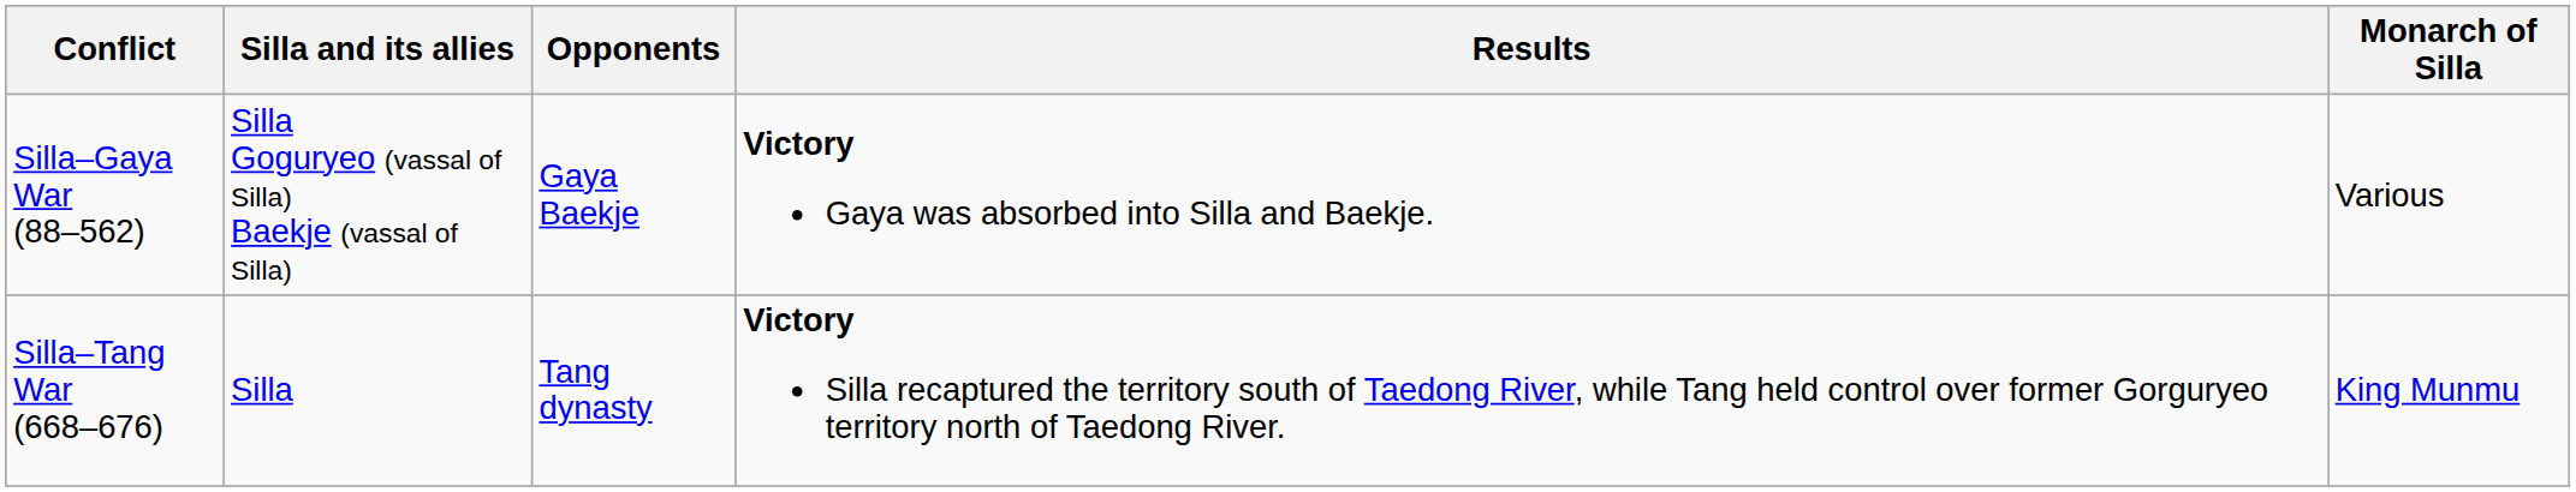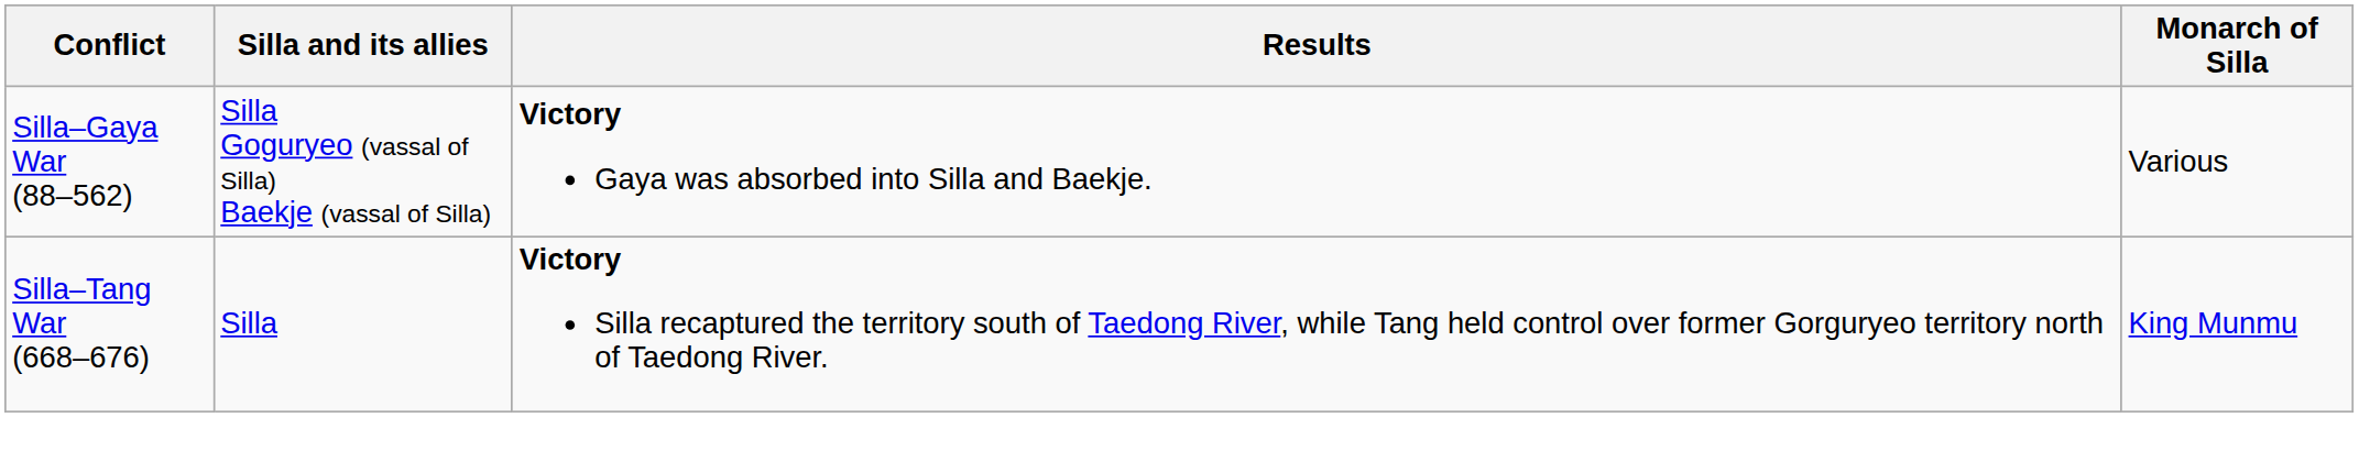 <table class="wikitable sortable">
 <tr>
 <th>Conflict</th>
 <th>Silla and its allies</th>
-<th>Opponents</th>
 <th>Results</th>
 <th>Monarch of Silla</th>
 </tr>
 <tr>
 <td><a href='#'>Silla–Gaya War</a><br>(88–562)</td>
 <td><a href='#'>Silla</a><br><a href='#'>Goguryeo</a> <small>(vassal of Silla)</small><br><a href='#'>Baekje</a> <small>(vassal of Silla)</small></td>
-<td><a href='#'>Gaya</a><br><a href='#'>Baekje</a></td>
 <td><strong>Victory</strong><br><ul><li>Gaya was absorbed into Silla and Baekje.</li></ul></td>
 <td>Various</td>
 </tr>
 <tr>
 <td><a href='#'>Silla–Tang War</a><br>(668–676)</td>
 <td><a href='#'>Silla</a></td>
-<td><a href='#'>Tang dynasty</a></td>
 <td><strong>Victory</strong><br><ul><li>Silla recaptured the territory south of <a href='#'>Taedong River</a>, while Tang held control over former Gorguryeo territory north of Taedong River.</li></ul></td>
 <td><a href='#'>King Munmu</a></td>
 </tr>
 </table>
